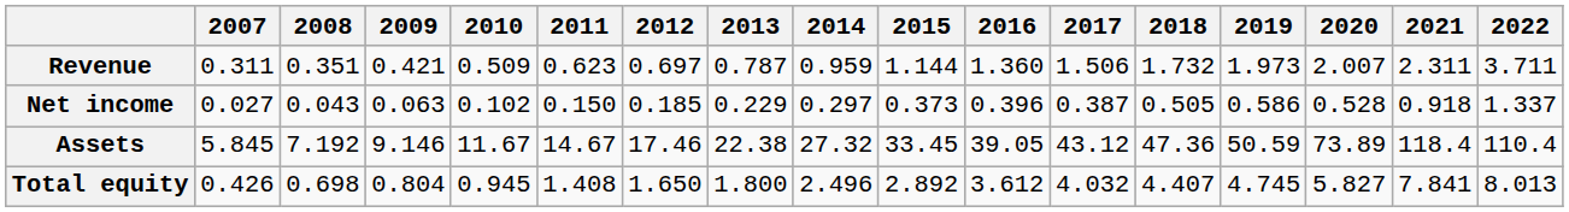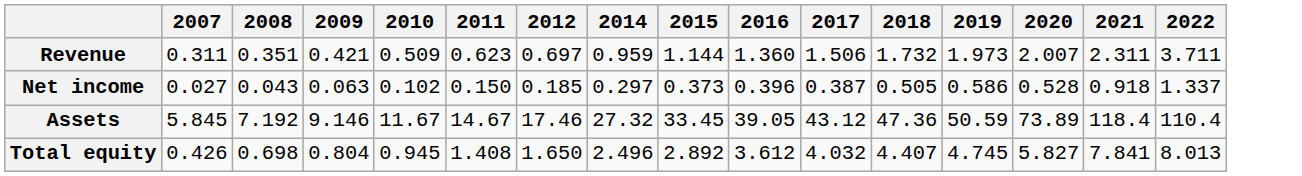 <table class="wikitable">
 <tr>
 <th scope = "col"></th>
 <th>2007</th>
 <th>2008</th>
 <th>2009</th>
 <th>2010</th>
 <th>2011</th>
 <th>2012</th>
-<th>2013</th>
 <th>2014</th>
 <th>2015</th>
 <th>2016</th>
 <th>2017</th>
 <th>2018</th>
 <th>2019</th>
 <th>2020</th>
 <th>2021</th>
 <th>2022</th>
 </tr>
 <tr>
 <th scope = "row">Revenue</th>
 <td>0.311</td>
 <td>0.351</td>
 <td>0.421</td>
 <td>0.509</td>
 <td>0.623</td>
 <td>0.697</td>
-<td>0.787</td>
 <td>0.959</td>
 <td>1.144</td>
 <td>1.360</td>
 <td>1.506</td>
 <td>1.732</td>
 <td>1.973</td>
 <td>2.007</td>
 <td>2.311</td>
 <td>3.711</td>
 </tr>
 <tr>
 <th scope = "row">Net income</th>
 <td>0.027</td>
 <td>0.043</td>
 <td>0.063</td>
 <td>0.102</td>
 <td>0.150</td>
 <td>0.185</td>
-<td>0.229</td>
 <td>0.297</td>
 <td>0.373</td>
 <td>0.396</td>
 <td>0.387</td>
 <td>0.505</td>
 <td>0.586</td>
 <td>0.528</td>
 <td>0.918</td>
 <td>1.337</td>
 </tr>
 <tr>
 <th scope = "row">Assets</th>
 <td>5.845</td>
 <td>7.192</td>
 <td>9.146</td>
 <td>11.67</td>
 <td>14.67</td>
 <td>17.46</td>
-<td>22.38</td>
 <td>27.32</td>
 <td>33.45</td>
 <td>39.05</td>
 <td>43.12</td>
 <td>47.36</td>
 <td>50.59</td>
 <td>73.89</td>
 <td>118.4</td>
 <td>110.4</td>
 </tr>
 <tr>
 <th scope = "row">Total equity</th>
 <td>0.426</td>
 <td>0.698</td>
 <td>0.804</td>
 <td>0.945</td>
 <td>1.408</td>
 <td>1.650</td>
-<td>1.800</td>
 <td>2.496</td>
 <td>2.892</td>
 <td>3.612</td>
 <td>4.032</td>
 <td>4.407</td>
 <td>4.745</td>
 <td>5.827</td>
 <td>7.841</td>
 <td>8.013</td>
 </tr>
 </table>
